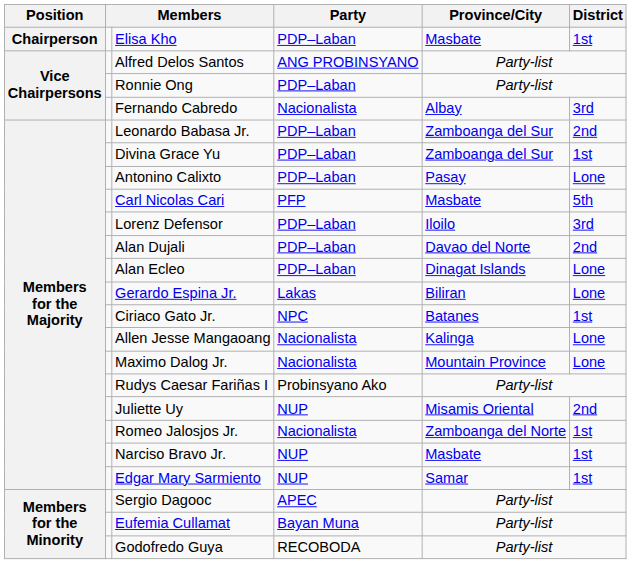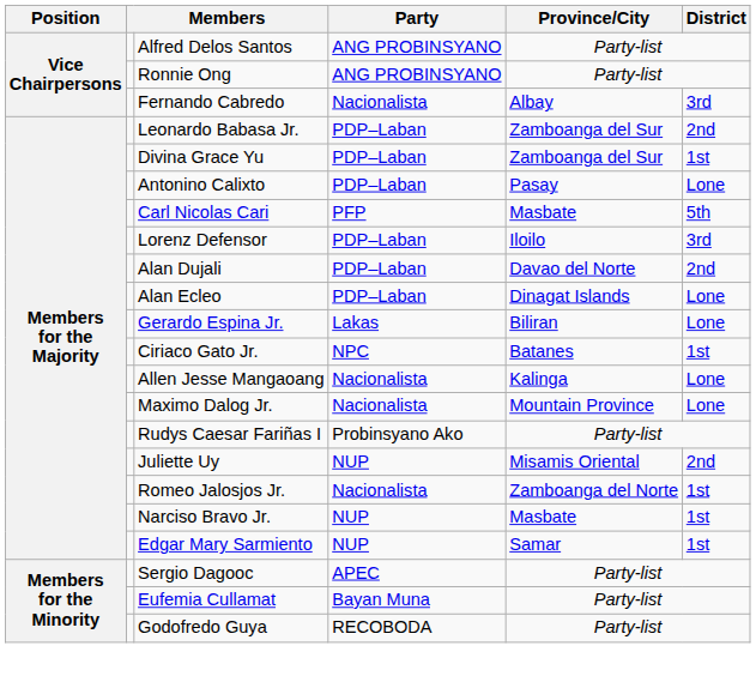 <table class="wikitable" style="font-size: 100%;">
 <tr>
 <th>Position</th>
 <th colspan="2">Members</th>
 <th>Party</th>
 <th>Province/City</th>
 <th>District</th>
-</tr>
-<tr>
-<th>Chairperson</th>
-<td></td>
-<td><a href='#'>Elisa Kho</a></td>
-<td><a href='#'>PDP–Laban</a></td>
-<td><a href='#'>Masbate</a></td>
-<td><a href='#'>1st</a></td>
 </tr>
 <tr>
 <th rowspan="3">Vice<br>Chairpersons</th>
 <td></td>
 <td>Alfred Delos Santos</td>
 <td><a href='#'>ANG PROBINSYANO</a></td>
 <td align="center" colspan="2"><em>Party-list</em></td>
 </tr>
 <tr>
 <td></td>
 <td>Ronnie Ong</td>
-<td><a href='#'>PDP–Laban</a></td>
+<td><a href='#'>ANG PROBINSYANO</a></td>
 <td align="center" colspan="2"><em>Party-list</em></td>
 </tr>
 <tr>
 <td></td>
 <td>Fernando Cabredo</td>
 <td><a href='#'>Nacionalista</a></td>
 <td><a href='#'>Albay</a></td>
 <td><a href='#'>3rd</a></td>
 </tr>
 <tr>
 <th rowspan="16">Members<br>for the<br>Majority</th>
 <td></td>
 <td>Leonardo Babasa Jr.</td>
 <td><a href='#'>PDP–Laban</a></td>
 <td><a href='#'>Zamboanga del Sur</a></td>
 <td><a href='#'>2nd</a></td>
 </tr>
 <tr>
 <td></td>
 <td>Divina Grace Yu</td>
 <td><a href='#'>PDP–Laban</a></td>
 <td><a href='#'>Zamboanga del Sur</a></td>
 <td><a href='#'>1st</a></td>
 </tr>
 <tr>
 <td></td>
 <td>Antonino Calixto</td>
 <td><a href='#'>PDP–Laban</a></td>
 <td><a href='#'>Pasay</a></td>
 <td><a href='#'>Lone</a></td>
 </tr>
 <tr>
 <td></td>
 <td><a href='#'>Carl Nicolas Cari</a></td>
 <td><a href='#'>PFP</a></td>
 <td><a href='#'>Masbate</a></td>
 <td><a href='#'>5th</a></td>
 </tr>
 <tr>
 <td></td>
 <td>Lorenz Defensor</td>
 <td><a href='#'>PDP–Laban</a></td>
 <td><a href='#'>Iloilo</a></td>
 <td><a href='#'>3rd</a></td>
 </tr>
 <tr>
 <td></td>
 <td>Alan Dujali</td>
 <td><a href='#'>PDP–Laban</a></td>
 <td><a href='#'>Davao del Norte</a></td>
 <td><a href='#'>2nd</a></td>
 </tr>
 <tr>
 <td></td>
 <td>Alan Ecleo</td>
 <td><a href='#'>PDP–Laban</a></td>
 <td><a href='#'>Dinagat Islands</a></td>
 <td><a href='#'>Lone</a></td>
 </tr>
 <tr>
 <td></td>
 <td><a href='#'>Gerardo Espina Jr.</a></td>
 <td><a href='#'>Lakas</a></td>
 <td><a href='#'>Biliran</a></td>
 <td><a href='#'>Lone</a></td>
 </tr>
 <tr>
 <td></td>
 <td>Ciriaco Gato Jr.</td>
 <td><a href='#'>NPC</a></td>
 <td><a href='#'>Batanes</a></td>
 <td><a href='#'>1st</a></td>
 </tr>
 <tr>
 <td></td>
 <td>Allen Jesse Mangaoang</td>
 <td><a href='#'>Nacionalista</a></td>
 <td><a href='#'>Kalinga</a></td>
 <td><a href='#'>Lone</a></td>
 </tr>
 <tr>
 <td></td>
 <td>Maximo Dalog Jr.</td>
 <td><a href='#'>Nacionalista</a></td>
 <td><a href='#'>Mountain Province</a></td>
 <td><a href='#'>Lone</a></td>
 </tr>
 <tr>
 <td></td>
 <td>Rudys Caesar Fariñas I</td>
 <td>Probinsyano Ako</td>
 <td align="center" colspan="2"><em>Party-list</em></td>
 </tr>
 <tr>
 <td></td>
 <td>Juliette Uy</td>
 <td><a href='#'>NUP</a></td>
 <td><a href='#'>Misamis Oriental</a></td>
 <td><a href='#'>2nd</a></td>
 </tr>
 <tr>
 <td></td>
 <td>Romeo Jalosjos Jr.</td>
 <td><a href='#'>Nacionalista</a></td>
 <td><a href='#'>Zamboanga del Norte</a></td>
 <td><a href='#'>1st</a></td>
 </tr>
 <tr>
 <td></td>
 <td>Narciso Bravo Jr.</td>
 <td><a href='#'>NUP</a></td>
 <td><a href='#'>Masbate</a></td>
 <td><a href='#'>1st</a></td>
 </tr>
 <tr>
 <td></td>
 <td><a href='#'>Edgar Mary Sarmiento</a></td>
 <td><a href='#'>NUP</a></td>
 <td><a href='#'>Samar</a></td>
 <td><a href='#'>1st</a></td>
 </tr>
 <tr>
 <th rowspan="3">Members<br>for the<br>Minority</th>
 <td></td>
 <td>Sergio Dagooc</td>
 <td><a href='#'>APEC</a></td>
 <td align="center" colspan="2"><em>Party-list</em></td>
 </tr>
 <tr>
 <td></td>
 <td><a href='#'>Eufemia Cullamat</a></td>
 <td><a href='#'>Bayan Muna</a></td>
 <td align="center" colspan="2"><em>Party-list</em></td>
 </tr>
 <tr>
 <td></td>
 <td>Godofredo Guya</td>
 <td>RECOBODA</td>
 <td align="center" colspan="2"><em>Party-list</em></td>
 </tr>
 </table>
